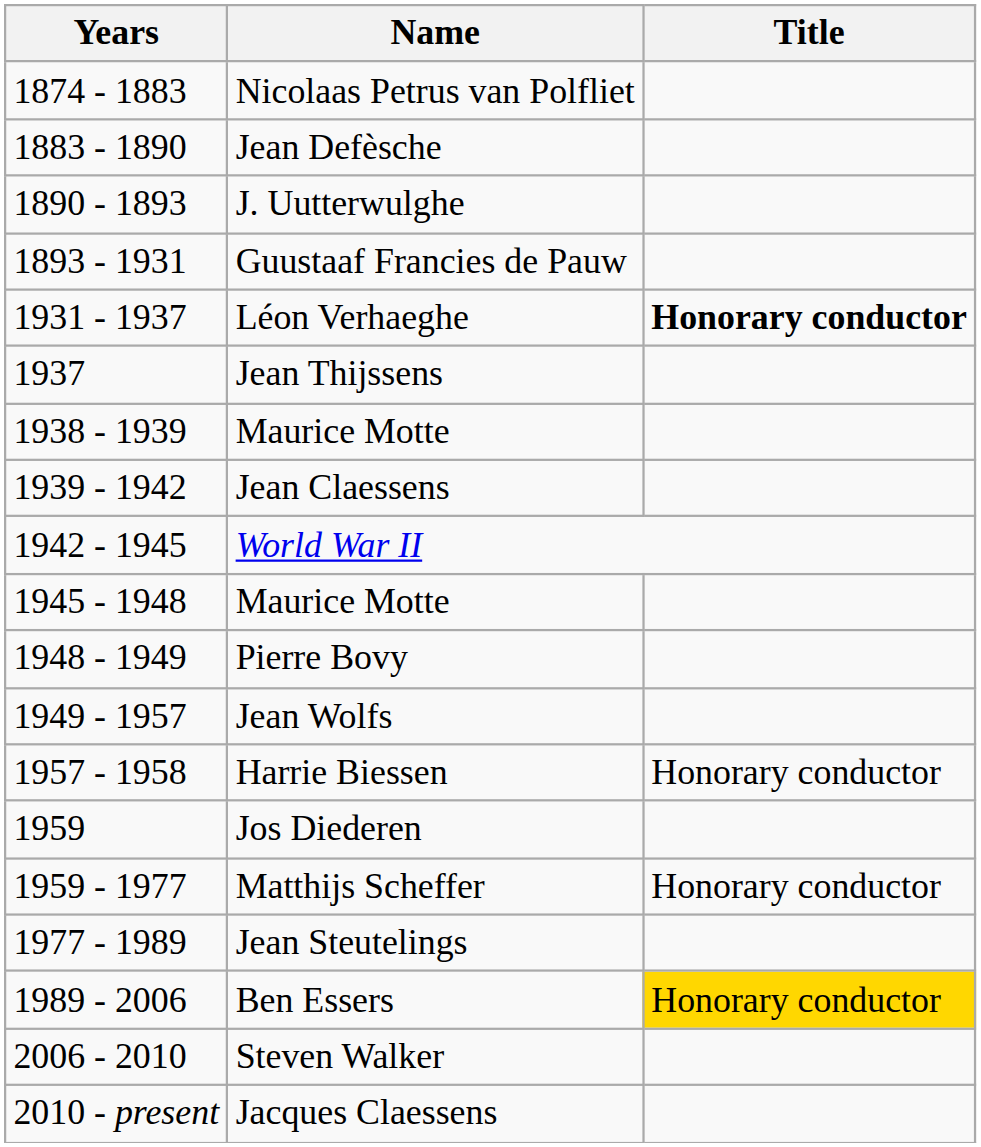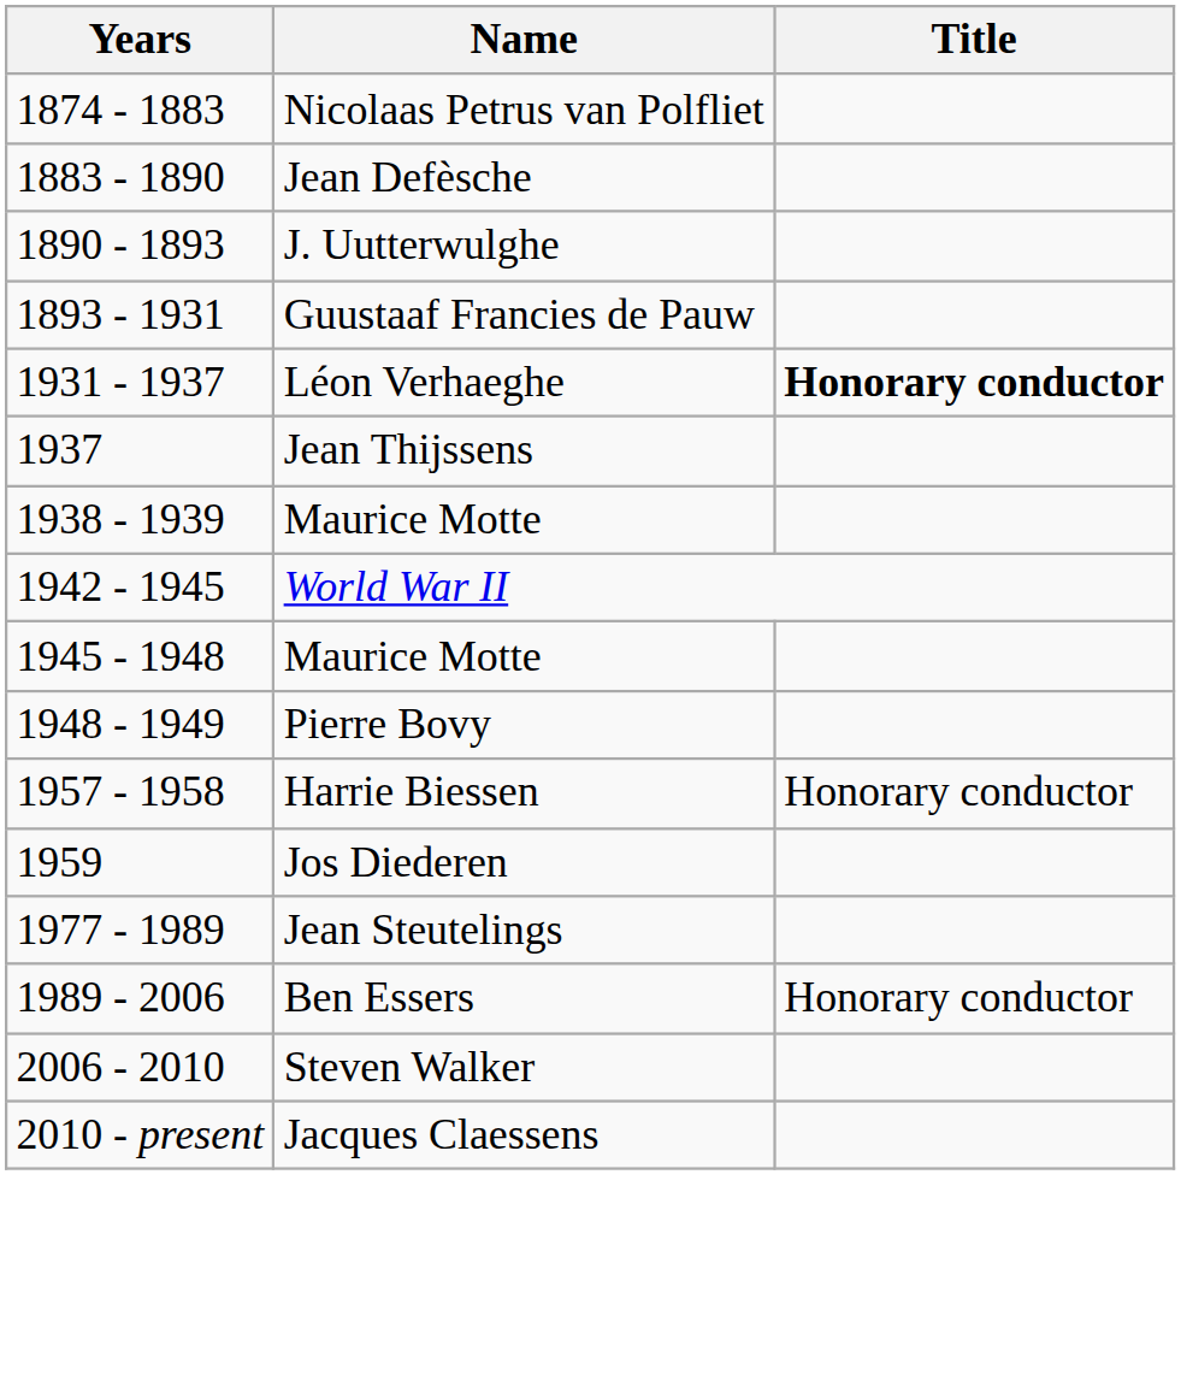 <table class="wikitable">
 <tr>
 <th>Years</th>
 <th>Name</th>
 <th>Title</th>
 </tr>
 <tr>
 <td>1874 - 1883</td>
 <td>Nicolaas Petrus van Polfliet</td>
 <td></td>
 </tr>
 <tr>
 <td>1883 - 1890</td>
 <td>Jean Defèsche</td>
 <td></td>
 </tr>
 <tr>
 <td>1890 - 1893</td>
 <td>J. Uutterwulghe</td>
 <td></td>
 </tr>
 <tr>
 <td>1893 - 1931</td>
 <td>Guustaaf Francies de Pauw</td>
 <td></td>
 </tr>
 <tr>
 <td>1931 - 1937</td>
 <td>Léon Verhaeghe</td>
 <td><strong>Honorary conductor</strong></td>
 </tr>
 <tr>
 <td>1937</td>
 <td>Jean Thijssens</td>
 <td></td>
 </tr>
 <tr>
 <td>1938 - 1939</td>
 <td>Maurice Motte</td>
 <td></td>
 </tr>
 <tr>
-<td>1939 - 1942</td>
-<td>Jean Claessens</td>
-<td></td>
-</tr>
-<tr>
 <td>1942 - 1945</td>
 <td colspan="2"><em><a href='#'>World War II</a></em></td>
 </tr>
 <tr>
 <td>1945 - 1948</td>
 <td>Maurice Motte</td>
 <td></td>
 </tr>
 <tr>
 <td>1948 - 1949</td>
 <td>Pierre Bovy</td>
 <td></td>
 </tr>
 <tr>
-<td>1949 - 1957</td>
-<td>Jean Wolfs</td>
-<td></td>
-</tr>
-<tr>
 <td>1957 - 1958</td>
 <td>Harrie Biessen</td>
 <td>Honorary conductor</td>
 </tr>
 <tr>
 <td>1959</td>
 <td>Jos Diederen</td>
 <td></td>
 </tr>
 <tr>
-<td>1959 - 1977</td>
-<td>Matthijs Scheffer</td>
-<td>Honorary conductor</td>
-</tr>
-<tr>
 <td>1977 - 1989</td>
 <td>Jean Steutelings</td>
 <td></td>
 </tr>
 <tr>
 <td>1989 - 2006</td>
 <td>Ben Essers</td>
-<td style="background: gold;">Honorary conductor</td>
+<td>Honorary conductor</td>
 </tr>
 <tr>
 <td>2006 - 2010</td>
 <td>Steven Walker</td>
 <td></td>
 </tr>
 <tr>
 <td>2010 - <em>present</em></td>
 <td>Jacques Claessens</td>
 <td></td>
 </tr>
 </table>
